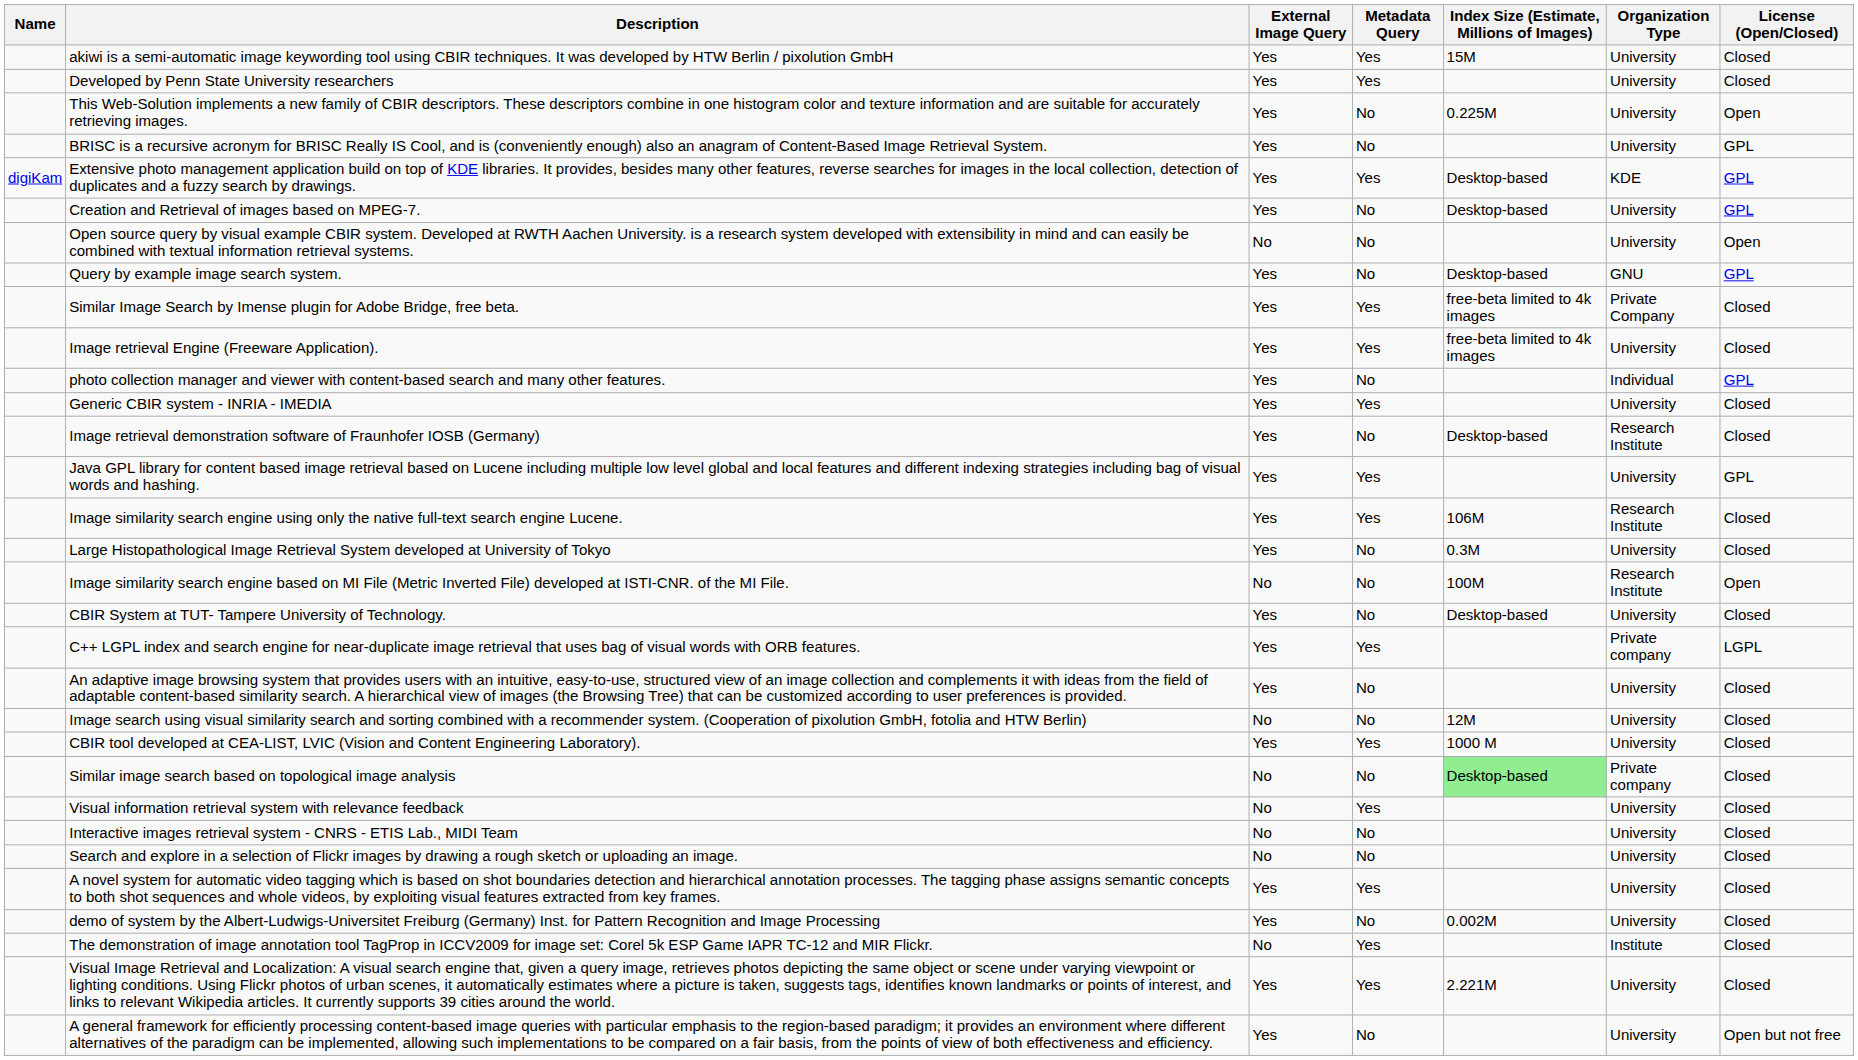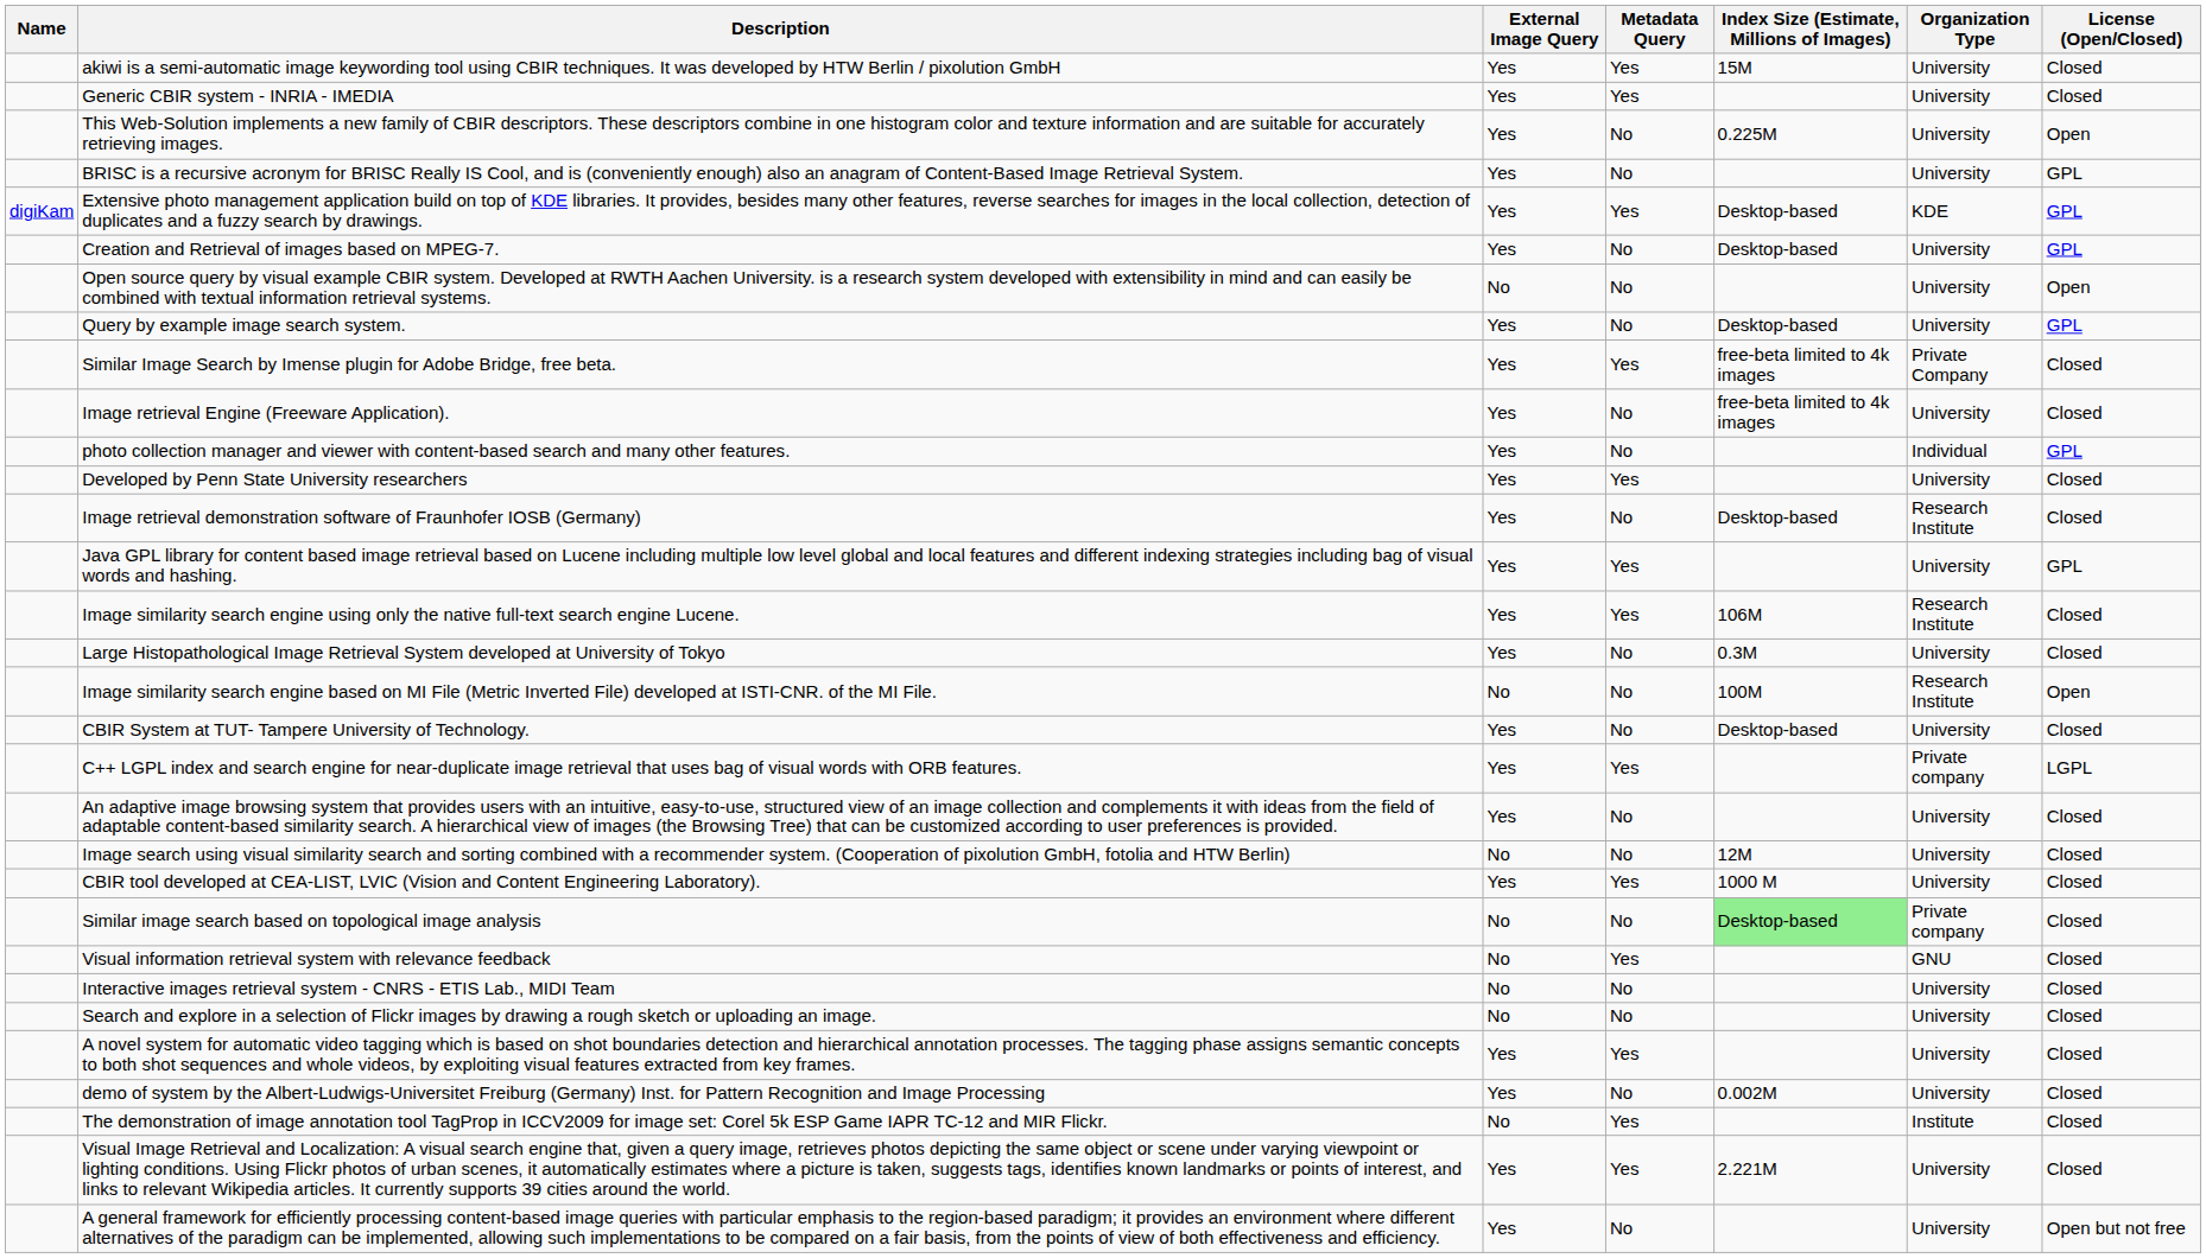 <table class="wikitable sortable">
 <tr>
 <th>Name</th>
 <th>Description</th>
 <th>External Image Query</th>
 <th>Metadata Query</th>
 <th>Index Size (Estimate, Millions of Images)</th>
 <th>Organization Type</th>
 <th>License (Open/Closed)</th>
 </tr>
 <tr>
 <td></td>
 <td>akiwi is a semi-automatic image keywording tool using CBIR techniques. It was developed by HTW Berlin / pixolution GmbH</td>
 <td>Yes</td>
 <td>Yes</td>
 <td>15M</td>
 <td>University</td>
 <td>Closed</td>
 </tr>
 <tr>
 <td></td>
-<td>Developed by Penn State University researchers</td>
+<td>Generic CBIR system - INRIA - IMEDIA</td>
 <td>Yes</td>
 <td>Yes</td>
 <td></td>
 <td>University</td>
 <td>Closed</td>
 </tr>
 <tr>
 <td></td>
 <td>This Web-Solution implements a new family of CBIR descriptors. These descriptors combine in one histogram color and texture information and are suitable for accurately retrieving images.</td>
 <td>Yes</td>
 <td>No</td>
 <td>0.225M</td>
 <td>University</td>
 <td>Open</td>
 </tr>
 <tr>
 <td></td>
 <td>BRISC is a recursive acronym for BRISC Really IS Cool, and is (conveniently enough) also an anagram of Content-Based Image Retrieval System.</td>
 <td>Yes</td>
 <td>No</td>
 <td></td>
 <td>University</td>
 <td>GPL</td>
 </tr>
 <tr>
 <td><a href='#'>digiKam</a></td>
 <td>Extensive photo management application build on top of <a href='#'>KDE</a> libraries. It provides, besides many other features, reverse searches for images in the local collection, detection of duplicates and a fuzzy search by drawings.</td>
 <td>Yes</td>
 <td>Yes</td>
 <td>Desktop-based</td>
 <td>KDE</td>
 <td><a href='#'>GPL</a></td>
 </tr>
 <tr>
 <td></td>
 <td>Creation and Retrieval of images based on MPEG-7.</td>
 <td>Yes</td>
 <td>No</td>
 <td>Desktop-based</td>
 <td>University</td>
 <td><a href='#'>GPL</a></td>
 </tr>
 <tr>
 <td></td>
 <td>Open source query by visual example CBIR system. Developed at RWTH Aachen University.  is a research system developed with extensibility in mind and can easily be combined with textual information retrieval systems.</td>
 <td>No</td>
 <td>No</td>
 <td></td>
 <td>University</td>
 <td>Open</td>
 </tr>
 <tr>
 <td></td>
 <td>Query by example image search system.</td>
 <td>Yes</td>
 <td>No</td>
 <td>Desktop-based</td>
-<td>GNU</td>
+<td>University</td>
 <td><a href='#'>GPL</a></td>
 </tr>
 <tr>
 <td></td>
 <td>Similar Image Search by Imense plugin for Adobe Bridge, free beta.</td>
 <td>Yes</td>
 <td>Yes</td>
 <td>free-beta limited to 4k images</td>
 <td>Private Company</td>
 <td>Closed</td>
 </tr>
 <tr>
 <td></td>
 <td>Image retrieval Engine (Freeware Application).</td>
 <td>Yes</td>
-<td>Yes</td>
+<td>No</td>
 <td>free-beta limited to 4k images</td>
 <td>University</td>
 <td>Closed</td>
 </tr>
 <tr>
 <td></td>
 <td>photo collection manager and viewer with content-based search and many other features.</td>
 <td>Yes</td>
 <td>No</td>
 <td></td>
 <td>Individual</td>
 <td><a href='#'>GPL</a></td>
 </tr>
 <tr>
 <td></td>
-<td>Generic CBIR system - INRIA - IMEDIA</td>
+<td>Developed by Penn State University researchers</td>
 <td>Yes</td>
 <td>Yes</td>
 <td></td>
 <td>University</td>
 <td>Closed</td>
 </tr>
 <tr>
 <td></td>
 <td>Image retrieval demonstration software of Fraunhofer IOSB (Germany)</td>
 <td>Yes</td>
 <td>No</td>
 <td>Desktop-based</td>
 <td>Research Institute</td>
 <td>Closed</td>
 </tr>
 <tr>
 <td></td>
 <td>Java GPL library for content based image retrieval based on Lucene including multiple low level global and local features and different indexing strategies including bag of visual words and hashing.</td>
 <td>Yes</td>
 <td>Yes</td>
 <td></td>
 <td>University</td>
 <td>GPL</td>
 </tr>
 <tr>
 <td></td>
 <td>Image similarity search engine using only the native full-text search engine Lucene.</td>
 <td>Yes</td>
 <td>Yes</td>
 <td>106M</td>
 <td>Research Institute</td>
 <td>Closed</td>
 </tr>
 <tr>
 <td></td>
 <td>Large Histopathological Image Retrieval System developed at University of Tokyo</td>
 <td>Yes</td>
 <td>No</td>
 <td>0.3M</td>
 <td>University</td>
 <td>Closed</td>
 </tr>
 <tr>
 <td></td>
 <td>Image similarity search engine based on MI File (Metric Inverted File) developed at ISTI-CNR.  of the MI File.</td>
 <td>No</td>
 <td>No</td>
 <td>100M</td>
 <td>Research Institute</td>
 <td>Open</td>
 </tr>
 <tr>
 <td></td>
 <td>CBIR System at TUT- Tampere University of Technology.</td>
 <td>Yes</td>
 <td>No</td>
 <td>Desktop-based</td>
 <td>University</td>
 <td>Closed</td>
 </tr>
 <tr>
 <td></td>
 <td>C++ LGPL index and search engine for near-duplicate image retrieval that uses bag of visual words with ORB features.</td>
 <td>Yes</td>
 <td>Yes</td>
 <td></td>
 <td>Private company</td>
 <td>LGPL</td>
 </tr>
 <tr>
 <td></td>
 <td>An adaptive image browsing system that provides users with an intuitive, easy-to-use, structured view of an image collection and complements it with ideas from the field of adaptable content-based similarity search. A hierarchical view of images (the Browsing Tree) that can be customized according to user preferences is provided.</td>
 <td>Yes</td>
 <td>No</td>
 <td></td>
 <td>University</td>
 <td>Closed</td>
 </tr>
 <tr>
 <td></td>
 <td>Image search using visual similarity search and sorting combined with a recommender system. (Cooperation of pixolution GmbH, fotolia and HTW Berlin)</td>
 <td>No</td>
 <td>No</td>
 <td>12M</td>
 <td>University</td>
 <td>Closed</td>
 </tr>
 <tr>
 <td></td>
 <td>CBIR tool developed at CEA-LIST, LVIC (Vision and Content Engineering Laboratory).</td>
 <td>Yes</td>
 <td>Yes</td>
 <td>1000 M</td>
 <td>University</td>
 <td>Closed</td>
 </tr>
 <tr>
 <td></td>
 <td>Similar image search based on topological image analysis</td>
 <td>No</td>
 <td>No</td>
 <td style="background: lightgreen;">Desktop-based</td>
 <td>Private company</td>
 <td>Closed</td>
 </tr>
 <tr>
 <td></td>
 <td>Visual information retrieval system with relevance feedback</td>
 <td>No</td>
 <td>Yes</td>
 <td></td>
-<td>University</td>
+<td>GNU</td>
 <td>Closed</td>
 </tr>
 <tr>
 <td></td>
 <td>Interactive images retrieval system - CNRS - ETIS Lab., MIDI Team</td>
 <td>No</td>
 <td>No</td>
 <td></td>
 <td>University</td>
 <td>Closed</td>
 </tr>
 <tr>
 <td></td>
 <td>Search and explore in a selection of Flickr images by drawing a rough sketch or uploading an image.</td>
 <td>No</td>
 <td>No</td>
 <td></td>
 <td>University</td>
 <td>Closed</td>
 </tr>
 <tr>
 <td></td>
 <td>A novel system for automatic video tagging which is based on shot boundaries detection and hierarchical annotation processes. The tagging phase assigns semantic concepts to both shot sequences and whole videos, by exploiting visual features extracted from key frames.</td>
 <td>Yes</td>
 <td>Yes</td>
 <td></td>
 <td>University</td>
 <td>Closed</td>
 </tr>
 <tr>
 <td></td>
 <td>demo of system by the Albert-Ludwigs-Universitet Freiburg (Germany) Inst. for Pattern Recognition and Image Processing</td>
 <td>Yes</td>
 <td>No</td>
 <td>0.002M</td>
 <td>University</td>
 <td>Closed</td>
 </tr>
 <tr>
 <td></td>
 <td>The demonstration of image annotation tool TagProp in ICCV2009 for image set: Corel 5k ESP Game IAPR TC-12 and MIR Flickr.</td>
 <td>No</td>
 <td>Yes</td>
 <td></td>
 <td>Institute</td>
 <td>Closed</td>
 </tr>
 <tr>
 <td></td>
 <td>Visual Image Retrieval and Localization: A visual search engine that, given a query image, retrieves photos depicting the same object or scene under varying viewpoint or lighting conditions. Using Flickr photos of urban scenes, it automatically estimates where a picture is taken, suggests tags, identifies known landmarks or points of interest, and links to relevant Wikipedia articles. It currently supports 39 cities around the world.</td>
 <td>Yes</td>
 <td>Yes</td>
 <td>2.221M</td>
 <td>University</td>
 <td>Closed</td>
 </tr>
 <tr>
 <td></td>
 <td>A general framework for efficiently processing content-based image queries with particular emphasis to the region-based paradigm; it provides an environment where different alternatives of the paradigm can be implemented, allowing such implementations to be compared on a fair basis, from the points of view of both effectiveness and efficiency.</td>
 <td>Yes</td>
 <td>No</td>
 <td></td>
 <td>University</td>
 <td>Open but not free</td>
 </tr>
 </table>
